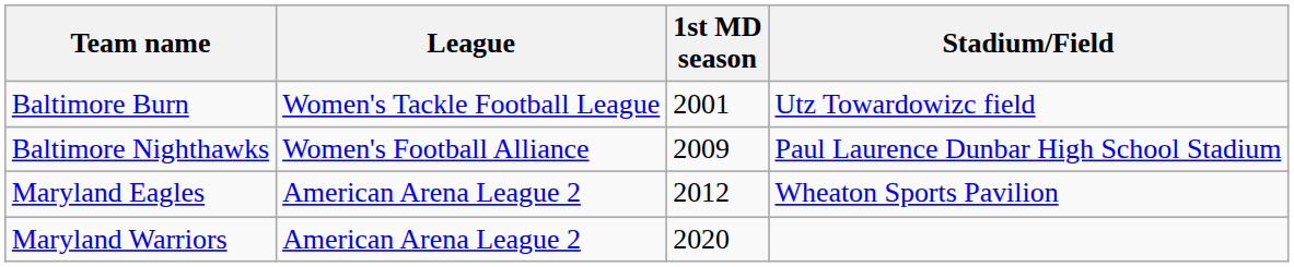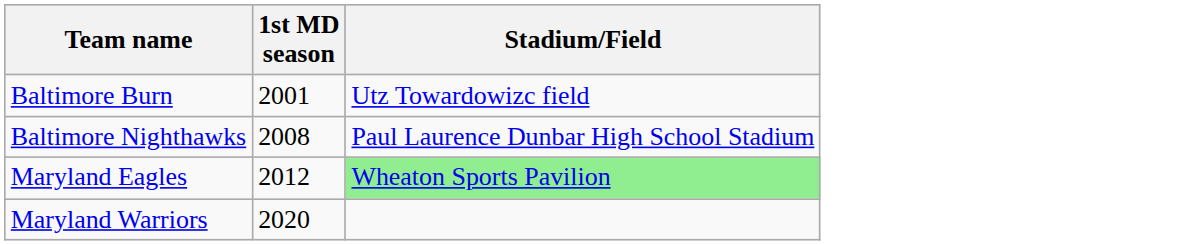 <table class="wikitable sortable">
 <tr>
 <th>Team name</th>
-<th>League</th>
 <th>1st MD <br> season</th>
 <th>Stadium/Field</th>
 </tr>
 <tr>
 <td><a href='#'>Baltimore Burn</a></td>
-<td><a href='#'>Women's Tackle Football League</a></td>
 <td>2001</td>
 <td><a href='#'>Utz Towardowizc field</a></td>
 </tr>
 <tr>
 <td><a href='#'>Baltimore Nighthawks</a></td>
-<td><a href='#'>Women's Football Alliance</a></td>
-<td>2009</td>
+<td>2008</td>
 <td><a href='#'>Paul Laurence Dunbar High School Stadium</a></td>
 </tr>
 <tr>
 <td><a href='#'>Maryland Eagles</a></td>
-<td><a href='#'> American Arena League 2</a></td>
 <td>2012</td>
-<td><a href='#'>Wheaton Sports Pavilion</a></td>
+<td style="background: lightgreen;"><a href='#'>Wheaton Sports Pavilion</a></td>
 </tr>
 <tr>
 <td><a href='#'>Maryland Warriors</a></td>
-<td><a href='#'> American Arena League 2</a></td>
 <td>2020</td>
 <td></td>
 </tr>
 </table>
